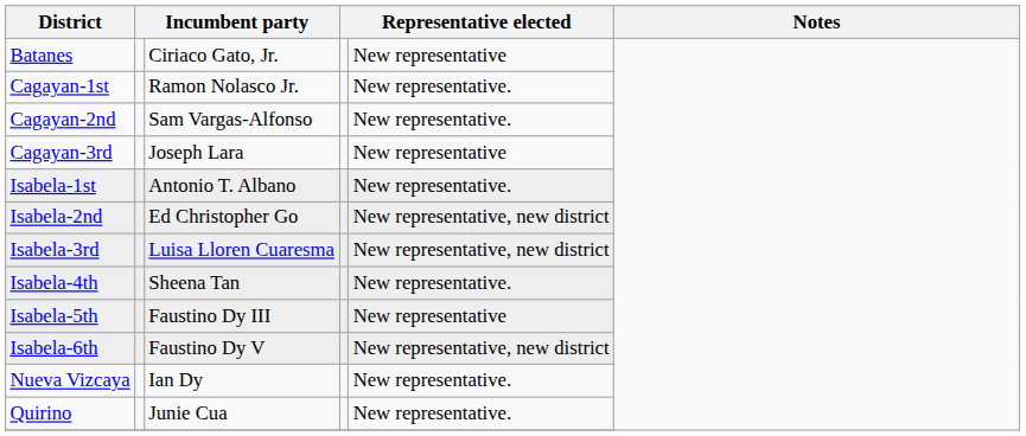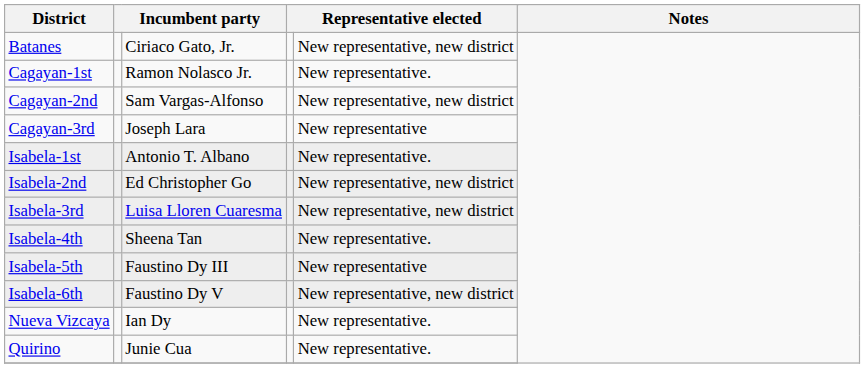 <table class=wikitable style="font-size:90%;">
 <tr>
 <th>District</th>
 <th colspan=2>Incumbent party</th>
 <th colspan=3>Representative elected</th>
 <th width=40%>Notes</th>
 </tr>
 <tr>
 <td><a href='#'>Batanes</a></td>
 <td></td>
 <td>Ciriaco Gato, Jr.</td>
 <td></td>
-<td>New representative</td>
+<td>New representative, new district</td>
 </tr>
 <tr>
 <td><a href='#'>Cagayan-1st</a></td>
 <td></td>
 <td>Ramon Nolasco Jr.</td>
 <td></td>
 <td>New representative.</td>
 </tr>
 <tr>
 <td><a href='#'>Cagayan-2nd</a></td>
 <td></td>
 <td>Sam Vargas-Alfonso</td>
 <td></td>
-<td>New representative.</td>
+<td>New representative, new district</td>
 </tr>
 <tr>
 <td><a href='#'>Cagayan-3rd</a></td>
 <td></td>
 <td>Joseph Lara</td>
 <td></td>
 <td>New representative</td>
 </tr>
 <tr bgcolor=#eee>
 <td><a href='#'>Isabela-1st</a></td>
 <td></td>
 <td>Antonio T. Albano</td>
 <td></td>
 <td>New representative.</td>
 </tr>
 <tr bgcolor=#eee>
 <td><a href='#'>Isabela-2nd</a></td>
 <td></td>
 <td>Ed Christopher Go</td>
 <td></td>
 <td>New representative, new district</td>
 </tr>
 <tr bgcolor=#eee>
 <td><a href='#'>Isabela-3rd</a></td>
 <td></td>
 <td><a href='#'>Luisa Lloren Cuaresma</a></td>
 <td></td>
 <td>New representative, new district</td>
 </tr>
 <tr bgcolor=#eee>
 <td><a href='#'>Isabela-4th</a></td>
 <td></td>
 <td>Sheena Tan</td>
 <td></td>
 <td>New representative.</td>
 </tr>
 <tr bgcolor=#eee>
 <td><a href='#'>Isabela-5th</a></td>
 <td></td>
 <td>Faustino Dy III</td>
 <td></td>
 <td>New representative</td>
 </tr>
 <tr bgcolor=#eee>
 <td><a href='#'>Isabela-6th</a></td>
 <td></td>
 <td>Faustino Dy V</td>
 <td></td>
 <td>New representative, new district</td>
 </tr>
 <tr>
 <td><a href='#'>Nueva Vizcaya</a></td>
 <td></td>
 <td>Ian Dy</td>
 <td></td>
 <td>New representative.</td>
 </tr>
 <tr>
 <td><a href='#'>Quirino</a></td>
 <td></td>
 <td>Junie Cua</td>
 <td></td>
 <td>New representative.</td>
 </tr>
 <tr>
 </tr>
 </table>
